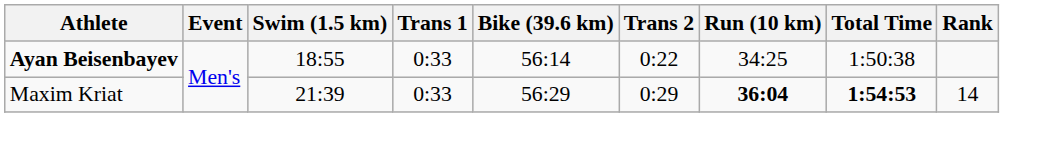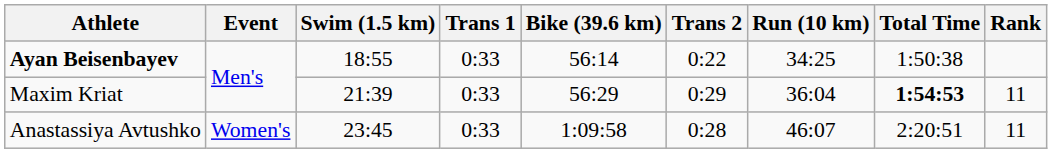 <table class=wikitable style=font-size:90%;text-align:center>
 <tr>
 <th>Athlete</th>
 <th>Event</th>
 <th>Swim (1.5 km)</th>
 <th>Trans 1</th>
 <th>Bike (39.6 km)</th>
 <th>Trans 2</th>
 <th>Run (10 km)</th>
 <th>Total Time</th>
 <th>Rank</th>
 </tr>
 <tr>
 <td align=left><strong>Ayan Beisenbayev</strong></td>
 <td align=left rowspan=2><a href='#'>Men's</a></td>
 <td>18:55</td>
 <td>0:33</td>
 <td>56:14</td>
 <td>0:22</td>
 <td>34:25</td>
 <td>1:50:38</td>
 <td></td>
 </tr>
 <tr>
 <td align=left>Maxim Kriat</td>
 <td>21:39</td>
 <td>0:33</td>
 <td>56:29</td>
 <td>0:29</td>
-<td><strong>36:04</strong></td>
+<td>36:04</td>
 <td><strong>1:54:53</strong></td>
-<td>14</td>
+<td>11</td>
+</tr>
+<tr>
+<td align=left>Anastassiya Avtushko</td>
+<td align=left><a href='#'>Women's</a></td>
+<td>23:45</td>
+<td>0:33</td>
+<td>1:09:58</td>
+<td>0:28</td>
+<td>46:07</td>
+<td>2:20:51</td>
+<td>11</td>
 </tr>
 </table>
